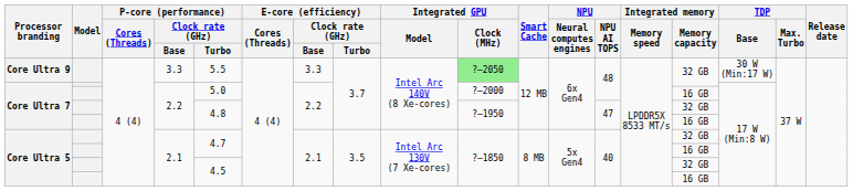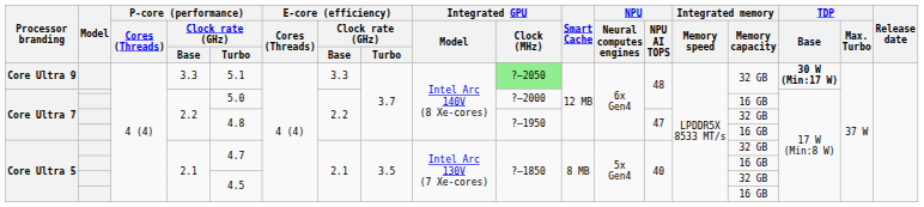 <table class="wikitable sortable nowrap" style="text-align: center;">
 <tr>
 <th class="unsortable" rowspan="3">Processor<br>branding</th>
 <th rowspan="3">Model</th>
 <th colspan="3">P-core (performance)</th>
 <th colspan="3">E-core (efficiency)</th>
 <th colspan="2">Integrated <a href='#'>GPU</a></th>
 <th class="unsortable" rowspan="3"><a href='#'>Smart<br>Cache</a></th>
 <th colspan="2"><a href='#'>NPU</a></th>
 <th colspan="2">Integrated memory</th>
 <th colspan="2"><a href='#'>TDP</a></th>
 <th class="unsortable" rowspan="3">Release<br>date</th>
 </tr>
 <tr>
 <th class="unsortable" rowspan="2"><a href='#'>Cores</a><br>(<a href='#'>Threads</a>)</th>
 <th colspan="2"><a href='#'>Clock rate</a> (GHz)</th>
 <th class="unsortable" rowspan="2">Cores<br>(Threads)</th>
 <th colspan="2">Clock rate (GHz)</th>
 <th class="unsortable" rowspan="2">Model</th>
 <th class="unsortable" rowspan="2">Clock (MHz)</th>
 <th class="unsortable" rowspan="2">Neural<br>computes<br>engines</th>
 <th class="unsortable" rowspan="2">NPU<br>AI<br>TOPS</th>
 <th class="unsortable" rowspan="2">Memory<br>speed</th>
 <th class="unsortable" rowspan="2">Memory<br>capacity</th>
 <th class="unsortable" rowspan="2">Base</th>
 <th class="unsortable" rowspan="2">Max.<br>Turbo</th>
 </tr>
 <tr>
 <th class="unsortable">Base</th>
 <th class="unsortable">Turbo</th>
 <th class="unsortable">Base</th>
 <th class="unsortable">Turbo</th>
 </tr>
 <tr>
 <th>Core Ultra 9</th>
 <th style="text-align:left;" data-sort-value="sku9"></th>
 <td rowspan="9">4 (4)</td>
 <td>3.3</td>
-<td>5.5</td>
+<td>5.1</td>
 <td rowspan="9">4 (4)</td>
 <td>3.3</td>
 <td rowspan="5">3.7</td>
 <td rowspan="5"><a href='#'>Intel Arc 140V</a><br>(8 Xe-cores)</td>
 <td style="background: lightgreen;">?–2050</td>
 <td rowspan="5">12 MB</td>
 <td rowspan="5">6x<br>Gen4</td>
 <td rowspan="3">48</td>
 <td rowspan="9">LPDDR5X<br>8533 MT/s</td>
 <td rowspan="2">32 GB</td>
-<td>30 W<br>(Min:17 W)</td>
+<td><strong>30 W<br>(Min:17 W)</strong></td>
 <td rowspan="9">37 W</td>
 <td rowspan="9"></td>
 </tr>
 <tr>
 <th rowspan="4">Core Ultra 7</th>
 <th style="text-align:left;" data-sort-value="sku8"></th>
 <td rowspan="4">2.2</td>
 <td rowspan="2">5.0</td>
 <td rowspan="4">2.2</td>
 <td rowspan="2">?–2000</td>
 <td rowspan="8">17 W<br>(Min:8 W)</td>
 </tr>
 <tr>
 <th style="text-align:left;" data-sort-value="sku7"></th>
 <td>16 GB</td>
 </tr>
 <tr>
 <th style="text-align:left;" data-sort-value="sku6"></th>
 <td rowspan="2">4.8</td>
 <td rowspan="2">?–1950</td>
 <td rowspan="2">47</td>
 <td>32 GB</td>
 </tr>
 <tr>
 <th style="text-align:left;" data-sort-value="sku5"></th>
 <td>16 GB</td>
 </tr>
 <tr>
 <th rowspan="4">Core Ultra 5</th>
 <th style="text-align:left;" data-sort-value="sku4"></th>
 <td rowspan="4">2.1</td>
 <td rowspan="2">4.7</td>
 <td rowspan="4">2.1</td>
 <td rowspan="4">3.5</td>
 <td rowspan="4"><a href='#'>Intel Arc 130V</a><br>(7 Xe-cores)</td>
 <td rowspan="4">?–1850</td>
 <td rowspan="4">8 MB</td>
 <td rowspan="4">5x<br>Gen4</td>
 <td rowspan="4">40</td>
 <td>32 GB</td>
 </tr>
 <tr>
 <th style="text-align:left;" data-sort-value="sku3"></th>
 <td>16 GB</td>
 </tr>
 <tr>
 <th style="text-align:left;" data-sort-value="sku2"></th>
 <td rowspan="2">4.5</td>
 <td>32 GB</td>
 </tr>
 <tr>
 <th style="text-align:left;" data-sort-value="sku1"></th>
 <td>16 GB</td>
 </tr>
 </table>
